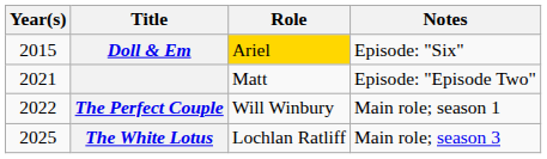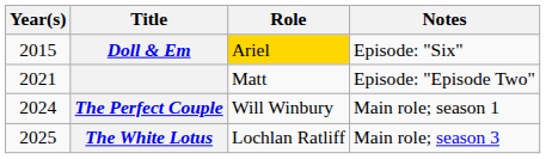 <table class="wikitable plainrowheaders sortable">
 <tr>
 <th>Year(s)</th>
 <th>Title</th>
 <th>Role</th>
 <th class="unsortable">Notes</th>
 </tr>
 <tr>
 <td style="text-align:center;">2015</td>
 <th scope=row><em><a href='#'>Doll & Em</a></em></th>
 <td style="background: gold;">Ariel</td>
 <td>Episode: "Six"</td>
 </tr>
 <tr>
 <td style="text-align:center;">2021</td>
 <th scope=row><em></em></th>
 <td>Matt</td>
 <td>Episode: "Episode Two"</td>
 </tr>
 <tr>
-<td style="text-align:center;">2022</td>
+<td style="text-align:center;">2024</td>
 <th scope=row><em><a href='#'>The Perfect Couple</a></em></th>
 <td>Will Winbury</td>
 <td>Main role; season 1</td>
 </tr>
 <tr>
 <td style="text-align:center;">2025</td>
 <th scope=row><em><a href='#'>The White Lotus</a></th>
 <td>Lochlan Ratliff</td>
 <td>Main role; <a href='#'>season 3</a></td>
 </tr>
 </table>
